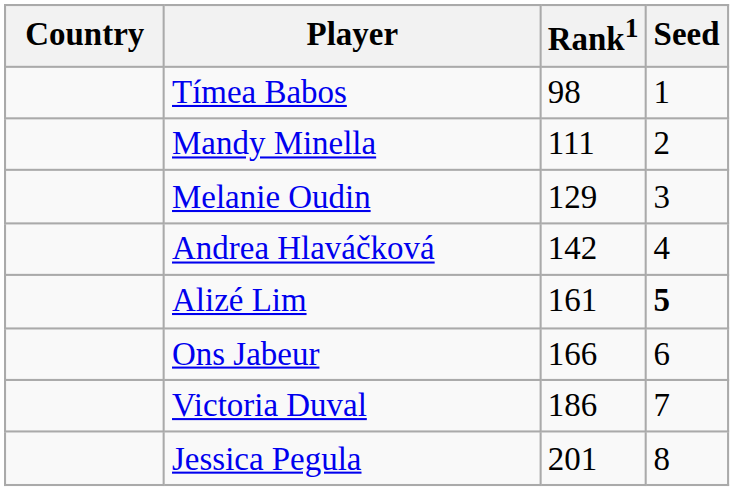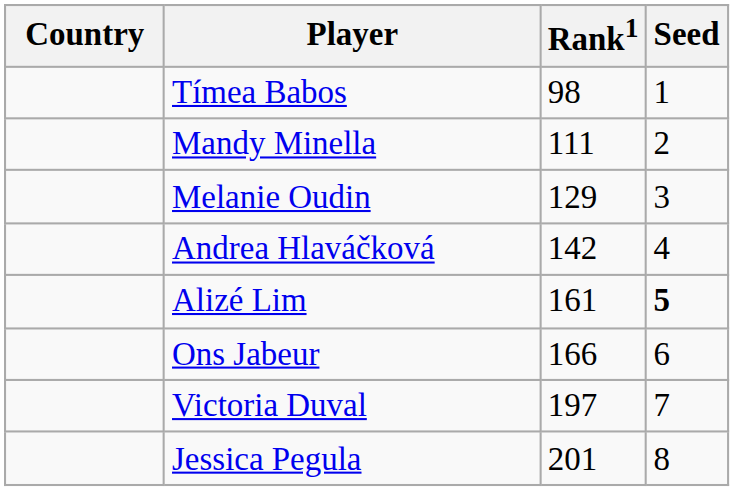 <table class="sortable wikitable">
 <tr>
 <th style="width:70px;">Country</th>
 <th style="width:175px;">Player</th>
 <th>Rank<sup>1</sup></th>
 <th>Seed</th>
 </tr>
 <tr>
 <td></td>
 <td><a href='#'>Tímea Babos</a></td>
 <td>98</td>
 <td>1</td>
 </tr>
 <tr>
 <td></td>
 <td><a href='#'>Mandy Minella</a></td>
 <td>111</td>
 <td>2</td>
 </tr>
 <tr>
 <td></td>
 <td><a href='#'>Melanie Oudin</a></td>
 <td>129</td>
 <td>3</td>
 </tr>
 <tr>
 <td></td>
 <td><a href='#'>Andrea Hlaváčková</a></td>
 <td>142</td>
 <td>4</td>
 </tr>
 <tr>
 <td></td>
 <td><a href='#'>Alizé Lim</a></td>
 <td>161</td>
 <td><strong>5</strong></td>
 </tr>
 <tr>
 <td></td>
 <td><a href='#'>Ons Jabeur</a></td>
 <td>166</td>
 <td>6</td>
 </tr>
 <tr>
 <td></td>
 <td><a href='#'>Victoria Duval</a></td>
-<td>186</td>
+<td>197</td>
 <td>7</td>
 </tr>
 <tr>
 <td></td>
 <td><a href='#'>Jessica Pegula</a></td>
 <td>201</td>
 <td>8</td>
 </tr>
 </table>
